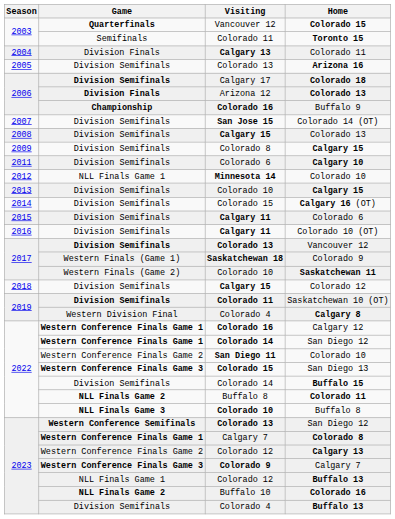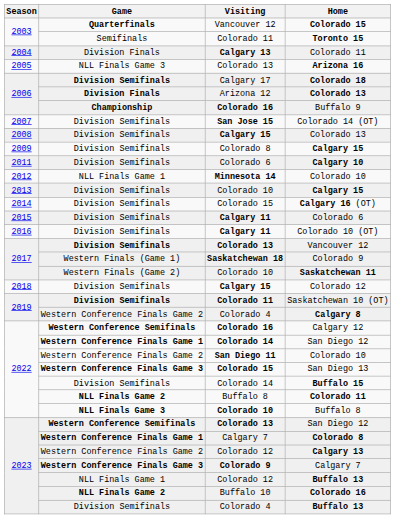 <table class="wikitable">
 <tr>
 <th>Season</th>
 <th>Game</th>
 <th>Visiting</th>
 <th>Home</th>
 </tr>
 <tr ALIGN=center>
 <td rowspan="2"><a href='#'>2003</a></td>
 <td><strong>Quarterfinals</strong></td>
 <td>Vancouver 12</td>
 <td><strong>Colorado 15</strong></td>
 </tr>
 <tr ALIGN=center>
 <td>Semifinals</td>
 <td>Colorado 11</td>
 <td><strong>Toronto 15</strong></td>
 </tr>
 <tr ALIGN=center bgcolor="#f0f0f0">
 <td><a href='#'>2004</a></td>
 <td>Division Finals</td>
 <td><strong>Calgary 13</strong></td>
 <td>Colorado 11</td>
 </tr>
 <tr ALIGN=center>
 <td><a href='#'>2005</a></td>
-<td>Division Semifinals</td>
+<td>NLL Finals Game 3</td>
 <td>Colorado 13</td>
 <td><strong>Arizona 16</strong></td>
 </tr>
 <tr ALIGN=center bgcolor="#f0f0f0">
 <td rowspan="3"><a href='#'>2006</a></td>
 <td><strong>Division Semifinals</strong></td>
 <td>Calgary 17</td>
 <td><strong>Colorado 18</strong></td>
 </tr>
 <tr ALIGN=center bgcolor="#f0f0f0">
 <td><strong>Division Finals</strong></td>
 <td>Arizona 12</td>
 <td><strong>Colorado 13</strong></td>
 </tr>
 <tr ALIGN=center bgcolor="#f0f0f0">
 <td><strong>Championship</strong></td>
 <td><strong>Colorado 16</strong></td>
 <td>Buffalo 9</td>
 </tr>
 <tr ALIGN=center>
 <td><a href='#'>2007</a></td>
 <td>Division Semifinals</td>
 <td><strong>San Jose 15</strong></td>
 <td>Colorado 14 (OT)</td>
 </tr>
 <tr ALIGN=center bgcolor="#f0f0f0">
 <td><a href='#'>2008</a></td>
 <td>Division Semifinals</td>
 <td><strong>Calgary 15</strong></td>
 <td>Colorado 13</td>
 </tr>
 <tr ALIGN=center>
 <td><a href='#'>2009</a></td>
 <td>Division Semifinals</td>
 <td>Colorado 8</td>
 <td><strong>Calgary 15</strong></td>
 </tr>
 <tr ALIGN=center bgcolor="#f0f0f0">
 <td><a href='#'>2011</a></td>
 <td>Division Semifinals</td>
 <td>Colorado 6</td>
 <td><strong>Calgary 10</strong></td>
 </tr>
 <tr ALIGN=center>
 <td><a href='#'>2012</a></td>
 <td>NLL Finals Game 1</td>
 <td><strong>Minnesota 14</strong></td>
 <td>Colorado 10</td>
 </tr>
 <tr ALIGN=center bgcolor="#f0f0f0">
 <td><a href='#'>2013</a></td>
 <td>Division Semifinals</td>
 <td>Colorado 10</td>
 <td><strong>Calgary 15</strong></td>
 </tr>
 <tr ALIGN=center>
 <td><a href='#'>2014</a></td>
 <td>Division Semifinals</td>
 <td>Colorado 15</td>
 <td><strong>Calgary 16</strong> (OT)</td>
 </tr>
 <tr ALIGN=center bgcolor="#f0f0f0">
 <td><a href='#'>2015</a></td>
 <td>Division Semifinals</td>
 <td><strong>Calgary 11</strong></td>
 <td>Colorado 6</td>
 </tr>
 <tr ALIGN=center>
 <td><a href='#'>2016</a></td>
 <td>Division Semifinals</td>
 <td><strong>Calgary 11</strong></td>
 <td>Colorado 10 (OT)</td>
 </tr>
 <tr ALIGN=center bgcolor="#f0f0f0">
 <td rowspan="3"><a href='#'>2017</a></td>
 <td><strong>Division Semifinals</strong></td>
 <td><strong>Colorado 13</strong></td>
 <td>Vancouver 12</td>
 </tr>
 <tr ALIGN=center bgcolor="#f0f0f0">
 <td>Western Finals (Game 1)</td>
 <td><strong>Saskatchewan 18</strong></td>
 <td>Colorado 9</td>
 </tr>
 <tr ALIGN=center bgcolor="#f0f0f0">
 <td>Western Finals (Game 2)</td>
 <td>Colorado 10</td>
 <td><strong>Saskatchewan 11</strong></td>
 </tr>
 <tr ALIGN=center>
 <td><a href='#'>2018</a></td>
 <td>Division Semifinals</td>
 <td><strong>Calgary 15</strong></td>
 <td>Colorado 12</td>
 </tr>
 <tr ALIGN=center bgcolor="#f0f0f0">
 <td rowspan="2"><a href='#'>2019</a></td>
 <td><strong>Division Semifinals</strong></td>
 <td><strong>Colorado 11</strong></td>
 <td>Saskatchewan 10 (OT)</td>
 </tr>
 <tr ALIGN=center bgcolor="#f0f0f0">
-<td>Western Division Final</td>
+<td>Western Conference Finals Game 2</td>
 <td>Colorado 4</td>
 <td><strong>Calgary 8</strong></td>
 </tr>
 <tr ALIGN=center>
 <td rowspan="7"><a href='#'>2022</a></td>
-<td><strong>Western Conference Finals Game 1</strong></td>
+<td><strong>Western Conference Semifinals</strong></td>
 <td><strong>Colorado 16</strong></td>
 <td>Calgary 12</td>
 </tr>
 <tr ALIGN=center>
 <td><strong>Western Conference Finals Game 1</strong></td>
 <td><strong>Colorado 14</strong></td>
 <td>San Diego 12</td>
 </tr>
 <tr ALIGN=center>
 <td>Western Conference Finals Game 2</td>
 <td><strong>San Diego 11</strong></td>
 <td>Colorado 10</td>
 </tr>
 <tr ALIGN=center>
 <td><strong>Western Conference Finals Game 3</strong></td>
 <td><strong>Colorado 15</strong></td>
 <td>San Diego 13</td>
 </tr>
 <tr ALIGN=center>
 <td>Division Semifinals</td>
 <td>Colorado 14</td>
 <td><strong>Buffalo 15</strong></td>
 </tr>
 <tr ALIGN=center>
 <td><strong>NLL Finals Game 2</strong></td>
 <td>Buffalo 8</td>
 <td><strong>Colorado 11</strong></td>
 </tr>
 <tr ALIGN=center>
 <td><strong>NLL Finals Game 3</strong></td>
 <td><strong>Colorado 10</strong></td>
 <td>Buffalo 8</td>
 </tr>
 <tr ALIGN=center bgcolor="#f0f0f0">
 <td rowspan="7"><a href='#'>2023</a></td>
 <td><strong>Western Conference Semifinals</strong></td>
 <td><strong>Colorado 13</strong></td>
 <td>San Diego 12</td>
 </tr>
 <tr ALIGN=center bgcolor="#f0f0f0">
 <td><strong>Western Conference Finals Game 1</strong></td>
 <td>Calgary 7</td>
 <td><strong>Colorado 8</strong></td>
 </tr>
 <tr ALIGN=center bgcolor="#f0f0f0">
 <td>Western Conference Finals Game 2</td>
 <td>Colorado 12</td>
 <td><strong>Calgary 13</strong></td>
 </tr>
 <tr ALIGN=center bgcolor="#f0f0f0">
 <td><strong>Western Conference Finals Game 3</strong></td>
 <td><strong>Colorado 9</strong></td>
 <td>Calgary 7</td>
 </tr>
 <tr ALIGN=center bgcolor="#f0f0f0">
 <td>NLL Finals Game 1</td>
 <td>Colorado 12</td>
 <td><strong>Buffalo 13</strong></td>
 </tr>
 <tr ALIGN=center bgcolor="#f0f0f0">
 <td><strong>NLL Finals Game 2</strong></td>
 <td>Buffalo 10</td>
 <td><strong>Colorado 16</strong></td>
 </tr>
 <tr ALIGN=center bgcolor="#f0f0f0">
 <td>Division Semifinals</td>
 <td>Colorado 4</td>
 <td><strong>Buffalo 13</strong></td>
 </tr>
 </table>
